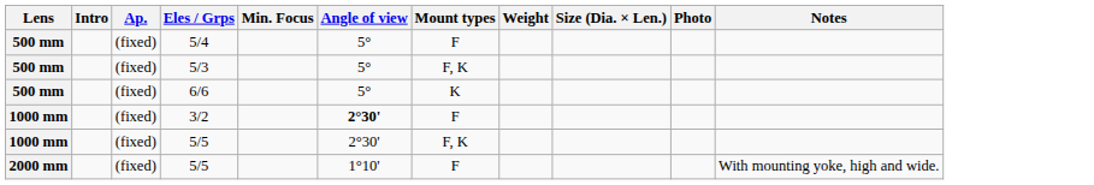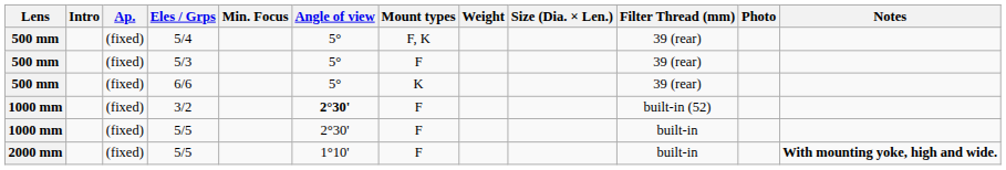 <table class="wikitable sortable" style="font-size:85%;text-align:center;">
 <tr>
 <th data-sort-type="text">Lens</th>
 <th data-sort-type="isoDate">Intro</th>
 <th data-sort-type="text"><a href='#'>Ap.</a></th>
 <th data-sort-type="number"><a href='#'>Eles / Grps</a></th>
 <th data-sort-type="number">Min. Focus</th>
 <th data-sort-type="number"><a href='#'>Angle of view</a></th>
 <th data-sort-type="text">Mount types</th>
 <th data-sort-type="number">Weight</th>
 <th data-sort-type="number">Size (Dia. × Len.)</th>
+<th data-sort-type="number">Filter Thread (mm)</th>
 <th class="unsortable">Photo</th>
 <th class="unsortable">Notes</th>
 </tr>
 <tr>
 <th>500 mm </th>
 <td></td>
 <td> (fixed)</td>
 <td>5/4</td>
 <td></td>
 <td>5°</td>
-<td>F</td>
+<td>F, K</td>
 <td></td>
 <td></td>
+<td>39 (rear)</td>
 <td></td>
 <td style="text-align:left;"></td>
 </tr>
 <tr>
 <th>500 mm </th>
 <td></td>
 <td> (fixed)</td>
 <td>5/3</td>
 <td></td>
 <td>5°</td>
-<td>F, K</td>
+<td>F</td>
 <td></td>
 <td></td>
+<td>39 (rear)</td>
 <td></td>
 <td style="text-align:left;"></td>
 </tr>
 <tr>
 <th>500 mm </th>
 <td></td>
 <td> (fixed)</td>
 <td>6/6</td>
 <td></td>
 <td>5°</td>
 <td>K</td>
 <td></td>
 <td></td>
+<td>39 (rear)</td>
 <td></td>
 <td style="text-align:left;"></td>
 </tr>
 <tr>
 <th>1000 mm </th>
 <td></td>
 <td> (fixed)</td>
 <td>3/2</td>
 <td></td>
 <td><strong>2°30'</strong></td>
 <td>F</td>
 <td></td>
 <td></td>
+<td>built-in (52)</td>
 <td></td>
 <td style="text-align:left;"></td>
 </tr>
 <tr>
 <th>1000 mm </th>
 <td></td>
 <td> (fixed)</td>
 <td>5/5</td>
 <td></td>
 <td>2°30'</td>
-<td>F, K</td>
+<td>F</td>
 <td></td>
 <td></td>
+<td>built-in</td>
 <td></td>
 <td style="text-align:left;"></td>
 </tr>
 <tr>
 <th>2000 mm </th>
 <td></td>
 <td> (fixed)</td>
 <td>5/5</td>
 <td></td>
 <td>1°10'</td>
 <td>F</td>
 <td></td>
 <td></td>
+<td>built-in</td>
 <td></td>
-<td style="text-align:left;">With mounting yoke,  high and  wide.</td>
+<td style="text-align:left;"><strong>With mounting yoke,  high and  wide.</strong></td>
 </tr>
 </table>
